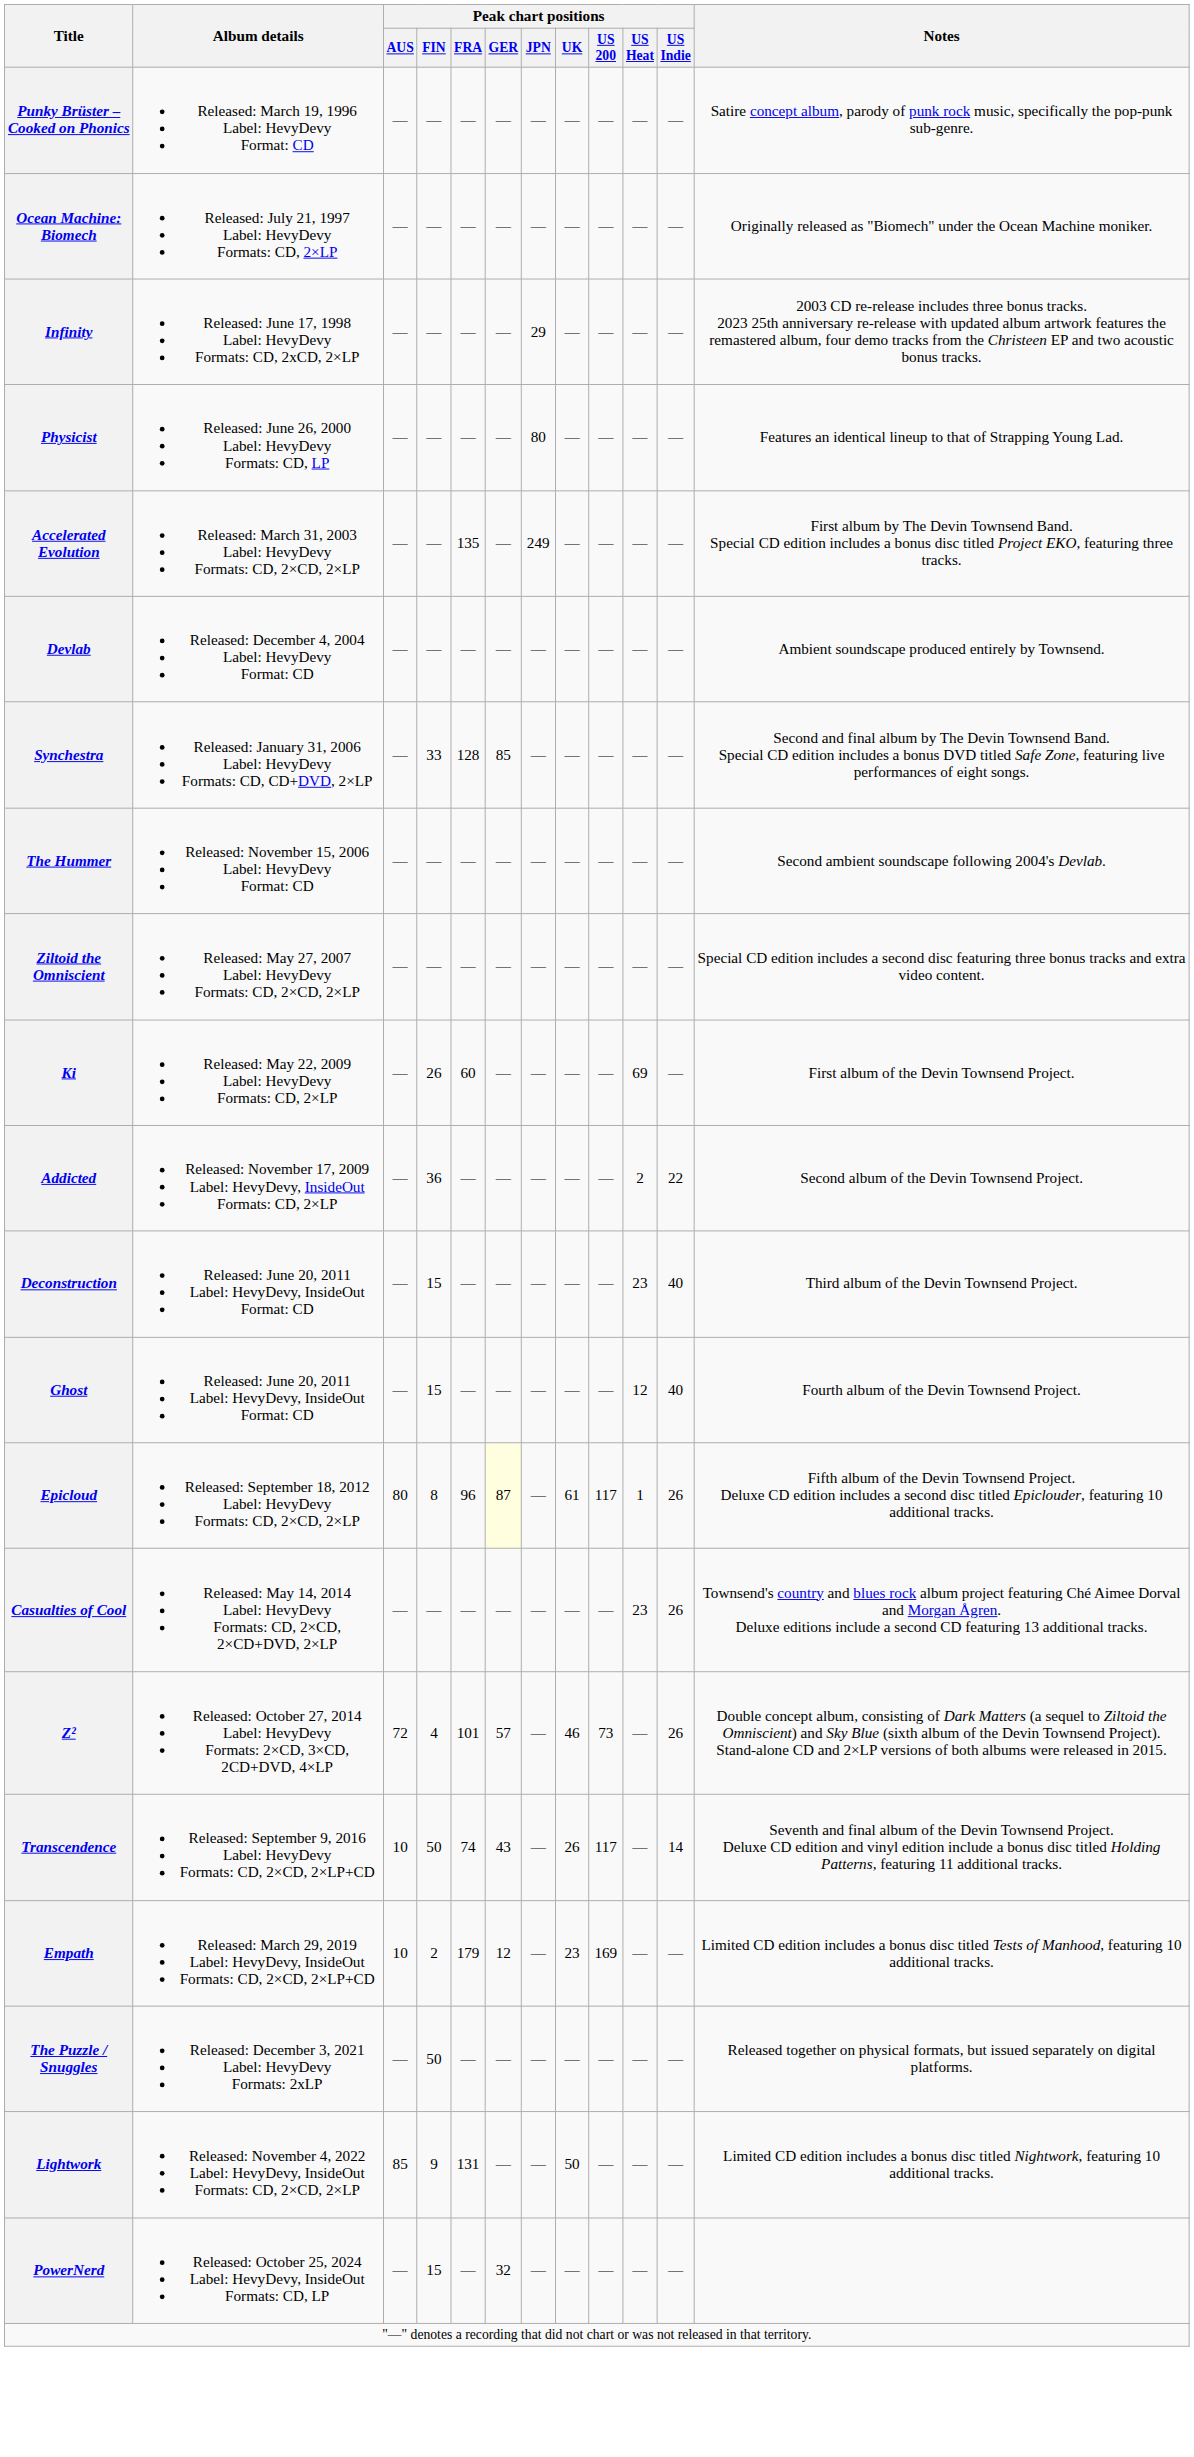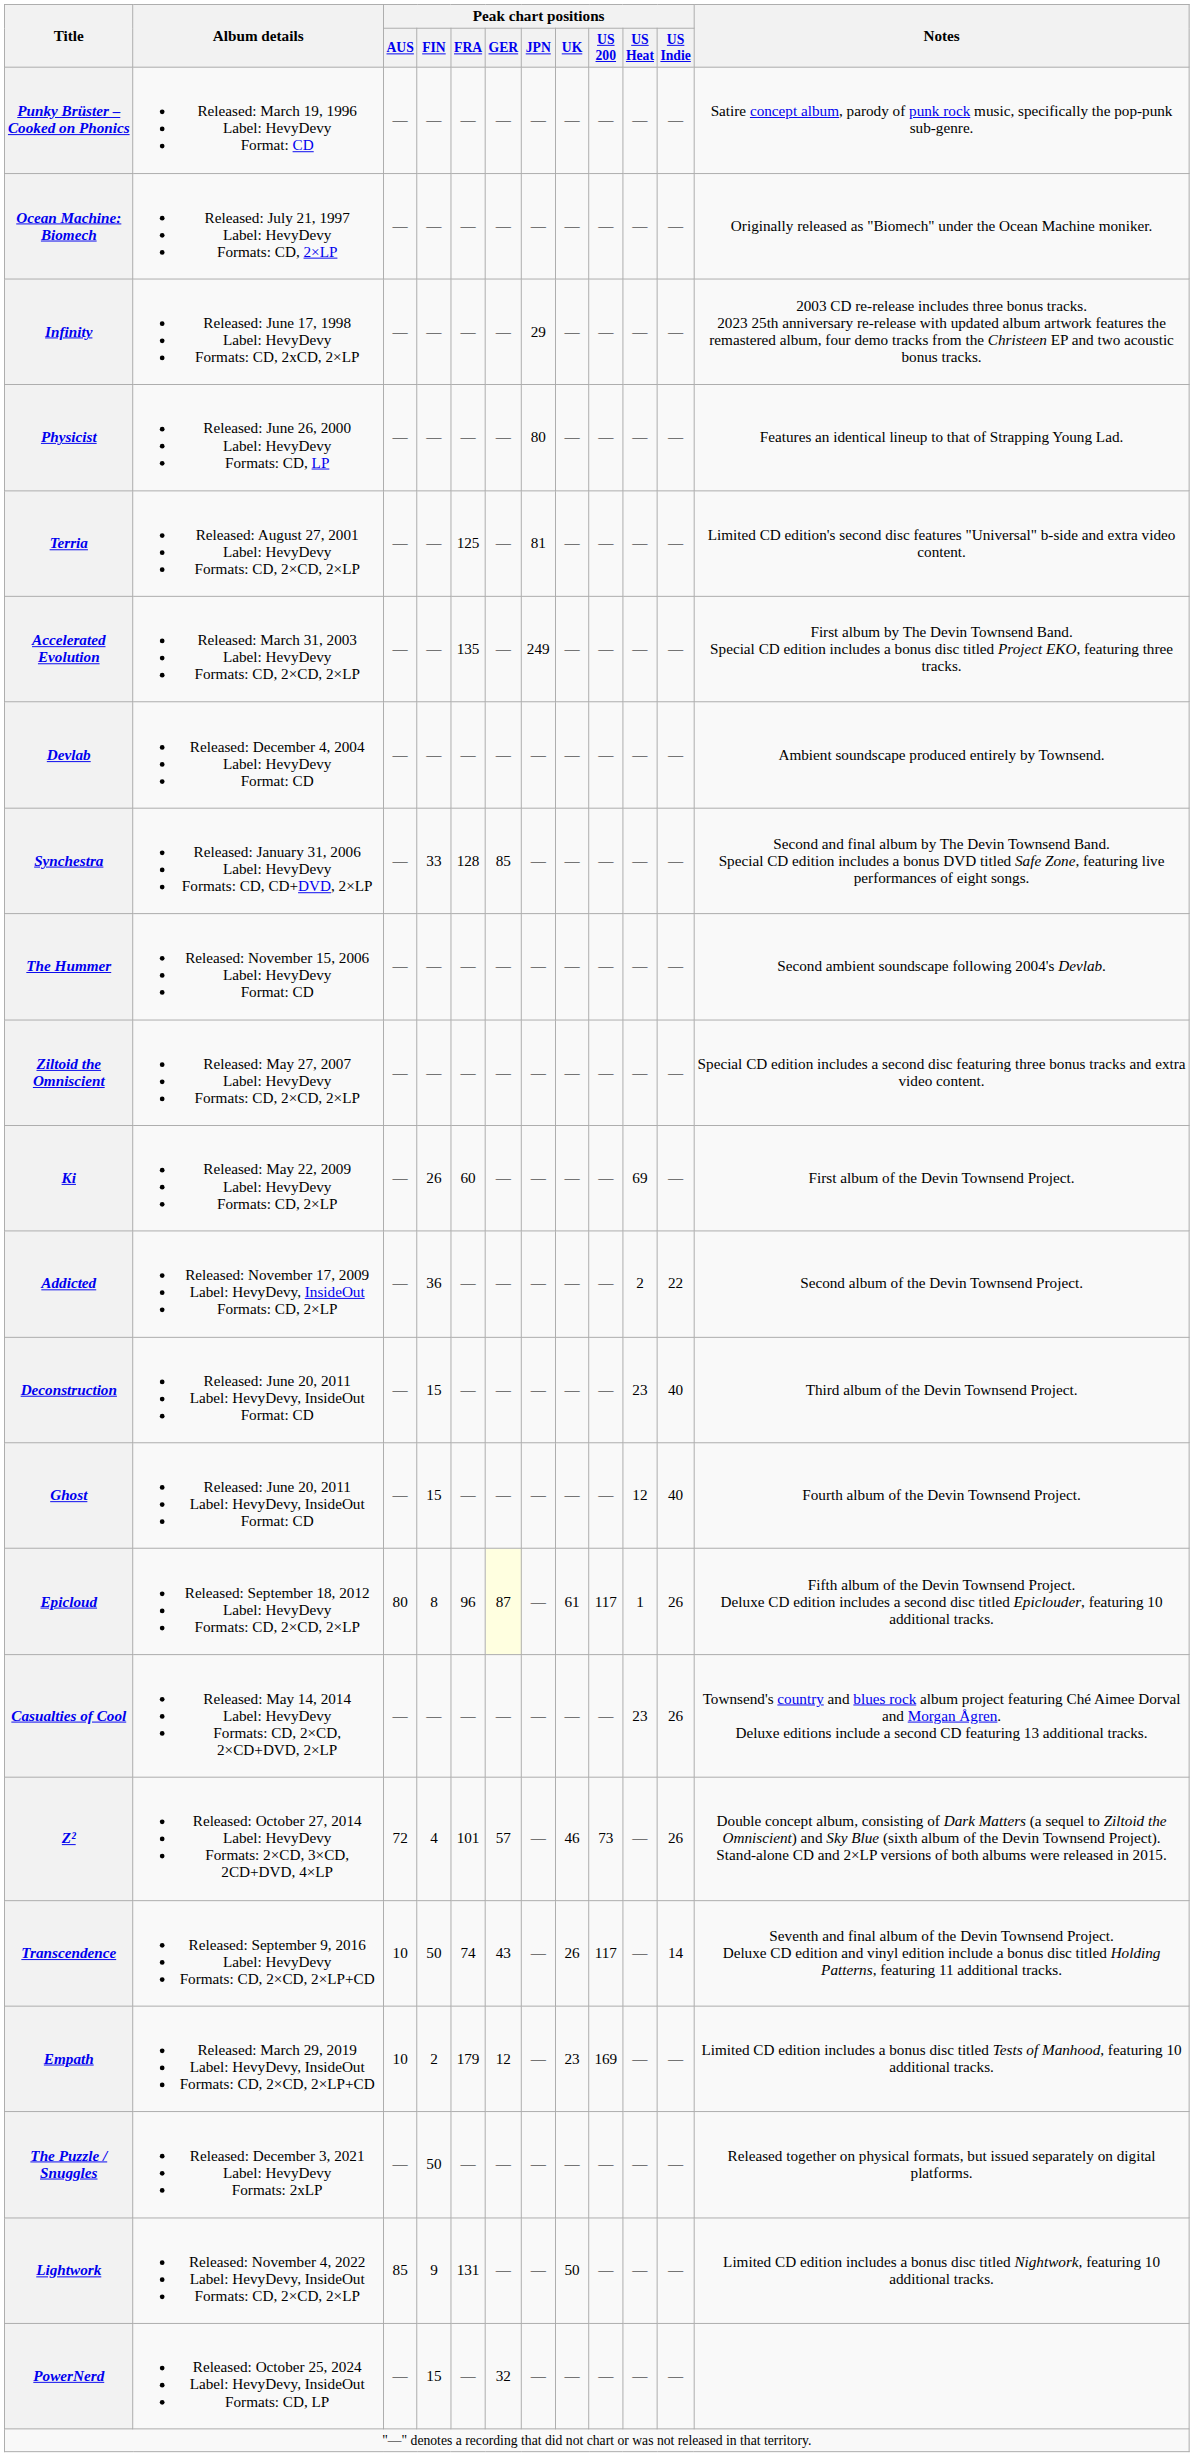 <table class="wikitable plainrowheaders" style="text-align:center;">
 <tr>
 <th scope="col" rowspan="2" style="width:8em;">Title</th>
 <th scope="col" rowspan="2" style="width:16em;">Album details</th>
 <th scope="col" colspan="9">Peak chart positions</th>
 <th scope="col" rowspan="2">Notes</th>
 </tr>
 <tr>
 <th scope="col" style="width:2em;font-size:90%;"><a href='#'>AUS</a><br></th>
 <th scope="col" style="width:2em;font-size:90%;"><a href='#'>FIN</a><br></th>
 <th scope="col" style="width:2em;font-size:90%;"><a href='#'>FRA</a><br></th>
 <th scope="col" style="width:2em;font-size:90%;"><a href='#'>GER</a><br></th>
 <th scope="col" style="width:2em;font-size:90%;"><a href='#'>JPN</a><br></th>
 <th scope="col" style="width:2em;font-size:90%;"><a href='#'>UK</a><br></th>
 <th scope="col" style="width:2em;font-size:90%;"><a href='#'>US<br>200</a><br></th>
 <th scope="col" style="width:2em;font-size:90%;"><a href='#'>US<br>Heat</a><br></th>
 <th scope="col" style="width:2em;font-size:90%;"><a href='#'>US<br>Indie</a><br></th>
 </tr>
 <tr>
 <th scope="row"><em><a href='#'>Punky Brüster – Cooked on Phonics</a></em></th>
 <td><br><ul><li>Released: March 19, 1996</li><li>Label: HevyDevy</li><li>Format: <a href='#'>CD</a></li></ul></td>
 <td>—</td>
 <td>—</td>
 <td>—</td>
 <td>—</td>
 <td>—</td>
 <td>—</td>
 <td>—</td>
 <td>—</td>
 <td>—</td>
 <td>Satire <a href='#'>concept album</a>, parody of <a href='#'>punk rock</a> music, specifically the pop-punk sub-genre.</td>
 </tr>
 <tr>
 <th scope="row"><em><a href='#'>Ocean Machine: Biomech</a></em></th>
 <td><br><ul><li>Released: July 21, 1997</li><li>Label: HevyDevy</li><li>Formats: CD, <a href='#'>2×LP</a></li></ul></td>
 <td>—</td>
 <td>—</td>
 <td>—</td>
 <td>—</td>
 <td>—</td>
 <td>—</td>
 <td>—</td>
 <td>—</td>
 <td>—</td>
 <td>Originally released as "Biomech" under the Ocean Machine moniker.</td>
 </tr>
 <tr>
 <th scope="row"><em><a href='#'>Infinity</a></em></th>
 <td><br><ul><li>Released: June 17, 1998</li><li>Label: HevyDevy</li><li>Formats: CD, 2xCD, 2×LP</li></ul></td>
 <td>—</td>
 <td>—</td>
 <td>—</td>
 <td>—</td>
 <td>29</td>
 <td>—</td>
 <td>—</td>
 <td>—</td>
 <td>—</td>
 <td>2003 CD re-release includes three bonus tracks.<br>2023 25th anniversary re-release with updated album artwork features the remastered album, four demo tracks from the <em>Christeen</em> EP and two acoustic bonus tracks.</td>
 </tr>
 <tr>
 <th scope="row"><em><a href='#'>Physicist</a></em></th>
 <td><br><ul><li>Released: June 26, 2000</li><li>Label: HevyDevy</li><li>Formats: CD, <a href='#'>LP</a></li></ul></td>
 <td>—</td>
 <td>—</td>
 <td>—</td>
 <td>—</td>
 <td>80</td>
 <td>—</td>
 <td>—</td>
 <td>—</td>
 <td>—</td>
 <td>Features an identical lineup to that of Strapping Young Lad.</td>
+</tr>
+<tr>
+<th scope="row"><em><a href='#'>Terria</a></em></th>
+<td><br><ul><li>Released: August 27, 2001</li><li>Label: HevyDevy</li><li>Formats: CD, 2×CD, 2×LP</li></ul></td>
+<td>—</td>
+<td>—</td>
+<td>125</td>
+<td>—</td>
+<td>81</td>
+<td>—</td>
+<td>—</td>
+<td>—</td>
+<td>—</td>
+<td>Limited CD edition's second disc features "Universal" b-side and extra video content.</td>
 </tr>
 <tr>
 <th scope="row"><em><a href='#'>Accelerated Evolution</a></em></th>
 <td><br><ul><li>Released: March 31, 2003</li><li>Label: HevyDevy</li><li>Formats: CD, 2×CD, 2×LP</li></ul></td>
 <td>—</td>
 <td>—</td>
 <td>135</td>
 <td>—</td>
 <td>249</td>
 <td>—</td>
 <td>—</td>
 <td>—</td>
 <td>—</td>
 <td>First album by The Devin Townsend Band.<br>Special CD edition includes a bonus disc titled <em>Project EKO</em>, featuring three tracks.</td>
 </tr>
 <tr>
 <th scope="row"><em><a href='#'>Devlab</a></em></th>
 <td><br><ul><li>Released: December 4, 2004</li><li>Label: HevyDevy</li><li>Format: CD</li></ul></td>
 <td>—</td>
 <td>—</td>
 <td>—</td>
 <td>—</td>
 <td>—</td>
 <td>—</td>
 <td>—</td>
 <td>—</td>
 <td>—</td>
 <td>Ambient soundscape produced entirely by Townsend.</td>
 </tr>
 <tr>
 <th scope="row"><em><a href='#'>Synchestra</a></em></th>
 <td><br><ul><li>Released: January 31, 2006</li><li>Label: HevyDevy</li><li>Formats: CD, CD+<a href='#'>DVD</a>, 2×LP</li></ul></td>
 <td>—</td>
 <td>33</td>
 <td>128</td>
 <td>85</td>
 <td>—</td>
 <td>—</td>
 <td>—</td>
 <td>—</td>
 <td>—</td>
 <td>Second and final album by The Devin Townsend Band.<br>Special CD edition includes a bonus DVD titled <em>Safe Zone</em>, featuring live performances of eight songs.</td>
 </tr>
 <tr>
 <th scope="row"><em><a href='#'>The Hummer</a></em></th>
 <td><br><ul><li>Released: November 15, 2006</li><li>Label: HevyDevy</li><li>Format: CD</li></ul></td>
 <td>—</td>
 <td>—</td>
 <td>—</td>
 <td>—</td>
 <td>—</td>
 <td>—</td>
 <td>—</td>
 <td>—</td>
 <td>—</td>
 <td>Second ambient soundscape following 2004's <em>Devlab</em>.</td>
 </tr>
 <tr>
 <th scope="row"><em><a href='#'>Ziltoid the Omniscient</a></em></th>
 <td><br><ul><li>Released: May 27, 2007</li><li>Label: HevyDevy</li><li>Formats: CD, 2×CD, 2×LP</li></ul></td>
 <td>—</td>
 <td>—</td>
 <td>—</td>
 <td>—</td>
 <td>—</td>
 <td>—</td>
 <td>—</td>
 <td>—</td>
 <td>—</td>
 <td>Special CD edition includes a second disc featuring three bonus tracks and extra video content.</td>
 </tr>
 <tr>
 <th scope="row"><em><a href='#'>Ki</a></em></th>
 <td><br><ul><li>Released: May 22, 2009</li><li>Label: HevyDevy</li><li>Formats: CD, 2×LP</li></ul></td>
 <td>—</td>
 <td>26</td>
 <td>60</td>
 <td>—</td>
 <td>—</td>
 <td>—</td>
 <td>—</td>
 <td>69</td>
 <td>—</td>
 <td>First album of the Devin Townsend Project.</td>
 </tr>
 <tr>
 <th scope="row"><em><a href='#'>Addicted</a></em></th>
 <td><br><ul><li>Released: November 17, 2009</li><li>Label: HevyDevy, <a href='#'>InsideOut</a></li><li>Formats: CD, 2×LP</li></ul></td>
 <td>—</td>
 <td>36</td>
 <td>—</td>
 <td>—</td>
 <td>—</td>
 <td>—</td>
 <td>—</td>
 <td>2</td>
 <td>22</td>
 <td>Second album of the Devin Townsend Project.</td>
 </tr>
 <tr>
 <th scope="row"><em><a href='#'>Deconstruction</a></em></th>
 <td><br><ul><li>Released: June 20, 2011</li><li>Label: HevyDevy, InsideOut</li><li>Format: CD</li></ul></td>
 <td>—</td>
 <td>15</td>
 <td>—</td>
 <td>—</td>
 <td>—</td>
 <td>—</td>
 <td>—</td>
 <td>23</td>
 <td>40</td>
 <td>Third album of the Devin Townsend Project.</td>
 </tr>
 <tr>
 <th scope="row"><em><a href='#'>Ghost</a></em></th>
 <td><br><ul><li>Released: June 20, 2011</li><li>Label: HevyDevy, InsideOut</li><li>Format: CD</li></ul></td>
 <td>—</td>
 <td>15</td>
 <td>—</td>
 <td>—</td>
 <td>—</td>
 <td>—</td>
 <td>—</td>
 <td>12</td>
 <td>40</td>
 <td>Fourth album of the Devin Townsend Project.</td>
 </tr>
 <tr>
 <th scope="row"><em><a href='#'>Epicloud</a></em></th>
 <td><br><ul><li>Released: September 18, 2012</li><li>Label: HevyDevy</li><li>Formats: CD, 2×CD, 2×LP</li></ul></td>
 <td>80</td>
 <td>8</td>
 <td>96</td>
 <td style="background: lightyellow;">87</td>
 <td>—</td>
 <td>61</td>
 <td>117</td>
 <td>1</td>
 <td>26</td>
 <td>Fifth album of the Devin Townsend Project.<br>Deluxe CD edition includes a second disc titled <em>Epiclouder</em>, featuring 10 additional tracks.</td>
 </tr>
 <tr>
 <th scope="row"><em><a href='#'>Casualties of Cool</a></em></th>
 <td><br><ul><li>Released: May 14, 2014</li><li>Label: HevyDevy</li><li>Formats: CD, 2×CD, 2×CD+DVD, 2×LP</li></ul></td>
 <td>—</td>
 <td>—</td>
 <td>—</td>
 <td>—</td>
 <td>—</td>
 <td>—</td>
 <td>—</td>
 <td>23</td>
 <td>26</td>
 <td>Townsend's <a href='#'>country</a> and <a href='#'>blues rock</a> album project featuring Ché Aimee Dorval and <a href='#'>Morgan Ågren</a>.<br>Deluxe editions include a second CD featuring 13 additional tracks.</td>
 </tr>
 <tr>
 <th scope="row"><em><a href='#'>Z²</a></em></th>
 <td><br><ul><li>Released: October 27, 2014</li><li>Label: HevyDevy</li><li>Formats: 2×CD, 3×CD, 2CD+DVD, 4×LP</li></ul></td>
 <td>72</td>
 <td>4</td>
 <td>101</td>
 <td>57</td>
 <td>—</td>
 <td>46</td>
 <td>73</td>
 <td>—</td>
 <td>26</td>
 <td>Double concept album, consisting of <em>Dark Matters</em> (a sequel to <em>Ziltoid the Omniscient</em>) and <em>Sky Blue</em> (sixth album of the Devin Townsend Project).<br>Stand-alone CD and 2×LP versions of both albums were released in 2015.</td>
 </tr>
 <tr>
 <th scope="row"><em><a href='#'>Transcendence</a></em></th>
 <td><br><ul><li>Released: September 9, 2016</li><li>Label: HevyDevy</li><li>Formats: CD, 2×CD, 2×LP+CD</li></ul></td>
 <td>10</td>
 <td>50</td>
 <td>74</td>
 <td>43</td>
 <td>—</td>
 <td>26</td>
 <td>117</td>
 <td>—</td>
 <td>14</td>
 <td>Seventh and final album of the Devin Townsend Project.<br>Deluxe CD edition and vinyl edition include a bonus disc titled <em>Holding Patterns</em>, featuring 11 additional tracks.</td>
 </tr>
 <tr>
 <th scope="row"><em><a href='#'>Empath</a></em></th>
 <td><br><ul><li>Released: March 29, 2019</li><li>Label: HevyDevy, InsideOut</li><li>Formats: CD, 2×CD, 2×LP+CD</li></ul></td>
 <td>10</td>
 <td>2</td>
 <td>179</td>
 <td>12</td>
 <td>—</td>
 <td>23</td>
 <td>169</td>
 <td>—</td>
 <td>—</td>
 <td>Limited CD edition includes a bonus disc titled <em>Tests of Manhood</em>, featuring 10 additional tracks.</td>
 </tr>
 <tr>
 <th scope="row"><em><a href='#'>The Puzzle / Snuggles</a></em></th>
 <td><br><ul><li>Released: December 3, 2021</li><li>Label: HevyDevy</li><li>Formats: 2xLP</li></ul></td>
 <td>—</td>
 <td>50</td>
 <td>—</td>
 <td>—</td>
 <td>—</td>
 <td>—</td>
 <td>—</td>
 <td>—</td>
 <td>—</td>
 <td>Released together on physical formats, but issued separately on digital platforms.</td>
 </tr>
 <tr>
 <th scope="row"><em><a href='#'>Lightwork</a></em></th>
 <td><br><ul><li>Released: November 4, 2022</li><li>Label: HevyDevy, InsideOut</li><li>Formats: CD, 2×CD, 2×LP</li></ul></td>
 <td>85</td>
 <td>9</td>
 <td>131</td>
 <td>—</td>
 <td>—</td>
 <td>50</td>
 <td>—</td>
 <td>—</td>
 <td>—</td>
 <td>Limited CD edition includes a bonus disc titled <em>Nightwork</em>, featuring 10 additional tracks.</td>
 </tr>
 <tr>
 <th scope="row"><em><a href='#'>PowerNerd</a></em></th>
 <td><br><ul><li>Released: October 25, 2024</li><li>Label: HevyDevy, InsideOut</li><li>Formats: CD, LP</li></ul></td>
 <td>—</td>
 <td>15<br></td>
 <td>—</td>
 <td>32</td>
 <td>—</td>
 <td>—</td>
 <td>—</td>
 <td>—</td>
 <td>—</td>
 </tr>
 <tr>
 <td colspan="12" style="font-size:90%">"—" denotes a recording that did not chart or was not released in that territory.</td>
 </tr>
 </table>
